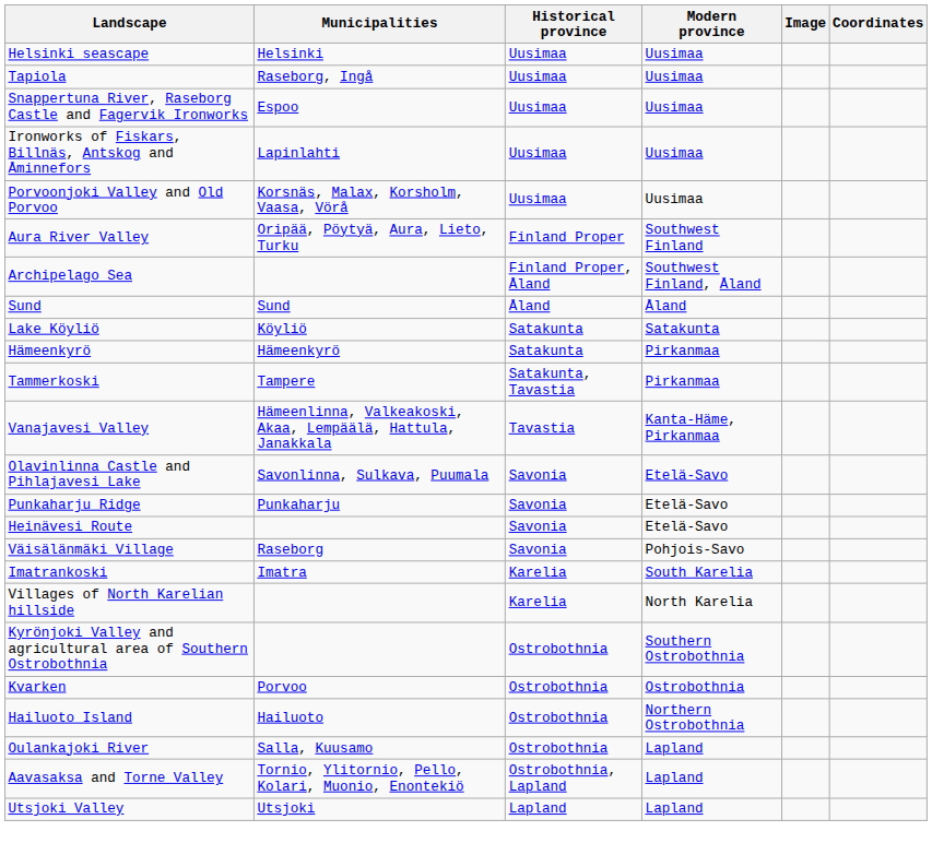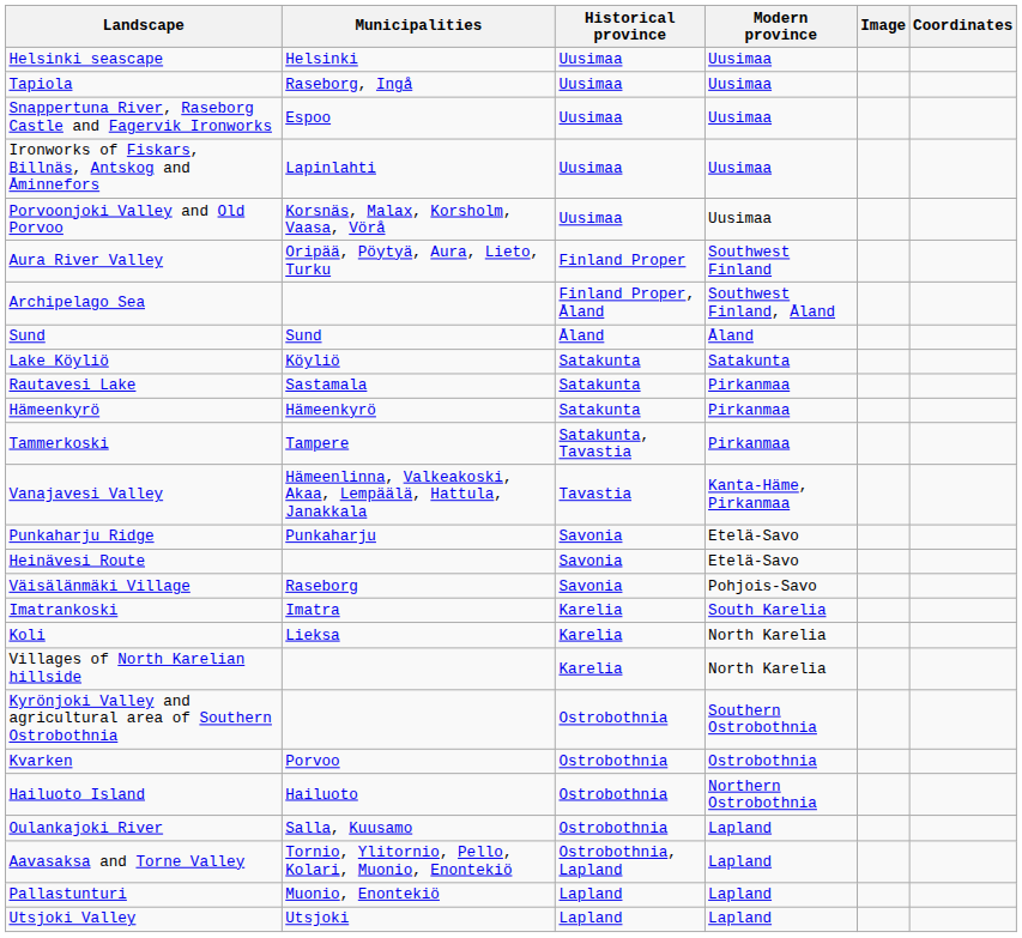 <table class="wikitable">
 <tr>
 <th>Landscape</th>
 <th>Municipalities</th>
 <th>Historical <br> province</th>
 <th>Modern <br> province</th>
 <th>Image</th>
 <th>Coordinates</th>
 </tr>
 <tr>
 <td><a href='#'>Helsinki seascape</a></td>
 <td><a href='#'>Helsinki</a></td>
 <td><a href='#'>Uusimaa</a></td>
 <td><a href='#'>Uusimaa</a></td>
 <td></td>
 <td></td>
 </tr>
 <tr>
 <td><a href='#'>Tapiola</a></td>
 <td><a href='#'>Raseborg</a>, <a href='#'>Ingå</a></td>
 <td><a href='#'>Uusimaa</a></td>
 <td><a href='#'>Uusimaa</a></td>
 <td></td>
 <td></td>
 </tr>
 <tr>
 <td><a href='#'>Snappertuna River</a>, <a href='#'>Raseborg Castle</a> and <a href='#'>Fagervik Ironworks</a></td>
 <td><a href='#'>Espoo</a></td>
 <td><a href='#'>Uusimaa</a></td>
 <td><a href='#'>Uusimaa</a></td>
 <td></td>
 <td></td>
 </tr>
 <tr>
 <td>Ironworks of <a href='#'>Fiskars</a>, <a href='#'>Billnäs</a>, <a href='#'>Antskog</a> and <a href='#'>Åminnefors</a></td>
 <td><a href='#'>Lapinlahti</a></td>
 <td><a href='#'>Uusimaa</a></td>
 <td><a href='#'>Uusimaa</a></td>
 <td></td>
 <td></td>
 </tr>
 <tr>
 <td><a href='#'>Porvoonjoki Valley</a> and <a href='#'>Old Porvoo</a></td>
 <td><a href='#'>Korsnäs</a>, <a href='#'>Malax</a>, <a href='#'>Korsholm</a>, <a href='#'>Vaasa</a>, <a href='#'>Vörå</a></td>
 <td><a href='#'>Uusimaa</a></td>
 <td>Uusimaa</td>
 <td></td>
 <td></td>
 </tr>
 <tr>
 <td><a href='#'>Aura River Valley</a></td>
 <td><a href='#'>Oripää</a>, <a href='#'>Pöytyä</a>, <a href='#'>Aura</a>, <a href='#'>Lieto</a>, <a href='#'>Turku</a></td>
 <td><a href='#'>Finland Proper</a></td>
 <td><a href='#'>Southwest Finland</a></td>
 <td></td>
 <td></td>
 </tr>
 <tr>
 <td><a href='#'>Archipelago Sea</a></td>
 <td></td>
 <td><a href='#'>Finland Proper</a>, <a href='#'>Åland</a></td>
 <td><a href='#'>Southwest Finland</a>, <a href='#'>Åland</a></td>
 <td></td>
 <td></td>
 </tr>
 <tr>
 <td><a href='#'>Sund</a></td>
 <td><a href='#'>Sund</a></td>
 <td><a href='#'>Åland</a></td>
 <td><a href='#'>Åland</a></td>
 <td></td>
 <td></td>
 </tr>
 <tr>
 <td><a href='#'>Lake Köyliö</a></td>
 <td><a href='#'>Köyliö</a></td>
 <td><a href='#'>Satakunta</a></td>
 <td><a href='#'>Satakunta</a></td>
 <td></td>
 <td></td>
 </tr>
 <tr>
+<td><a href='#'>Rautavesi Lake</a></td>
+<td><a href='#'>Sastamala</a></td>
+<td><a href='#'>Satakunta</a></td>
+<td><a href='#'>Pirkanmaa</a></td>
+<td></td>
+<td></td>
+</tr>
+<tr>
 <td><a href='#'>Hämeenkyrö</a></td>
 <td><a href='#'>Hämeenkyrö</a></td>
 <td><a href='#'>Satakunta</a></td>
 <td><a href='#'>Pirkanmaa</a></td>
 <td></td>
 <td></td>
 </tr>
 <tr>
 <td><a href='#'>Tammerkoski</a></td>
 <td><a href='#'>Tampere</a></td>
 <td><a href='#'>Satakunta</a>, <a href='#'>Tavastia</a></td>
 <td><a href='#'>Pirkanmaa</a></td>
 <td></td>
 <td></td>
 </tr>
 <tr>
 <td><a href='#'>Vanajavesi Valley</a></td>
 <td><a href='#'>Hämeenlinna</a>, <a href='#'>Valkeakoski</a>, <a href='#'>Akaa</a>, <a href='#'>Lempäälä</a>, <a href='#'>Hattula</a>, <a href='#'>Janakkala</a></td>
 <td><a href='#'>Tavastia</a></td>
 <td><a href='#'>Kanta-Häme</a>, <a href='#'>Pirkanmaa</a></td>
-<td></td>
-<td></td>
-</tr>
-<tr>
-<td><a href='#'>Olavinlinna Castle</a> and <a href='#'>Pihlajavesi Lake</a></td>
-<td><a href='#'>Savonlinna</a>, <a href='#'>Sulkava</a>, <a href='#'>Puumala</a></td>
-<td><a href='#'>Savonia</a></td>
-<td><a href='#'>Etelä-Savo</a></td>
 <td></td>
 <td></td>
 </tr>
 <tr>
 <td><a href='#'>Punkaharju Ridge</a></td>
 <td><a href='#'>Punkaharju</a></td>
 <td><a href='#'>Savonia</a></td>
 <td>Etelä-Savo</td>
 <td></td>
 <td></td>
 </tr>
 <tr>
 <td><a href='#'>Heinävesi Route</a></td>
 <td></td>
 <td><a href='#'>Savonia</a></td>
 <td>Etelä-Savo</td>
 <td></td>
 <td></td>
 </tr>
 <tr>
 <td><a href='#'>Väisälänmäki Village</a></td>
 <td><a href='#'>Raseborg</a></td>
 <td><a href='#'>Savonia</a></td>
 <td>Pohjois-Savo</td>
 <td></td>
 <td></td>
 </tr>
 <tr>
 <td><a href='#'>Imatrankoski</a></td>
 <td><a href='#'>Imatra</a></td>
 <td><a href='#'>Karelia</a></td>
 <td><a href='#'>South Karelia</a></td>
+<td></td>
+<td></td>
+</tr>
+<tr>
+<td><a href='#'>Koli</a></td>
+<td><a href='#'>Lieksa</a></td>
+<td><a href='#'>Karelia</a></td>
+<td>North Karelia</td>
 <td></td>
 <td></td>
 </tr>
 <tr>
 <td>Villages of <a href='#'>North Karelian hillside</a></td>
 <td></td>
 <td><a href='#'>Karelia</a></td>
 <td>North Karelia</td>
 <td></td>
 <td></td>
 </tr>
 <tr>
 <td><a href='#'>Kyrönjoki Valley</a> and agricultural area of <a href='#'>Southern Ostrobothnia</a></td>
 <td></td>
 <td><a href='#'>Ostrobothnia</a></td>
 <td><a href='#'>Southern Ostrobothnia</a></td>
 <td></td>
 <td></td>
 </tr>
 <tr>
 <td><a href='#'>Kvarken</a></td>
 <td><a href='#'>Porvoo</a></td>
 <td><a href='#'>Ostrobothnia</a></td>
 <td><a href='#'>Ostrobothnia</a></td>
 <td></td>
 <td></td>
 </tr>
 <tr>
 <td><a href='#'>Hailuoto Island</a></td>
 <td><a href='#'>Hailuoto</a></td>
 <td><a href='#'>Ostrobothnia</a></td>
 <td><a href='#'>Northern Ostrobothnia</a></td>
 <td></td>
 <td></td>
 </tr>
 <tr>
 <td><a href='#'>Oulankajoki River</a></td>
 <td><a href='#'>Salla</a>, <a href='#'>Kuusamo</a></td>
 <td><a href='#'>Ostrobothnia</a></td>
 <td><a href='#'>Lapland</a></td>
 <td></td>
 <td></td>
 </tr>
 <tr>
 <td><a href='#'>Aavasaksa</a> and <a href='#'>Torne Valley</a></td>
 <td><a href='#'>Tornio</a>, <a href='#'>Ylitornio</a>, <a href='#'>Pello</a>, <a href='#'>Kolari</a>, <a href='#'>Muonio</a>, <a href='#'>Enontekiö</a></td>
 <td><a href='#'>Ostrobothnia</a>, <a href='#'>Lapland</a></td>
 <td><a href='#'>Lapland</a></td>
 <td></td>
 <td></td>
 </tr>
 <tr>
+<td><a href='#'>Pallastunturi</a></td>
+<td><a href='#'>Muonio</a>, <a href='#'>Enontekiö</a></td>
+<td><a href='#'>Lapland</a></td>
+<td><a href='#'>Lapland</a></td>
+<td></td>
+<td></td>
+</tr>
+<tr>
 <td><a href='#'>Utsjoki Valley</a></td>
 <td><a href='#'>Utsjoki</a></td>
 <td><a href='#'>Lapland</a></td>
 <td><a href='#'>Lapland</a></td>
 <td></td>
 <td></td>
 </tr>
 </table>
